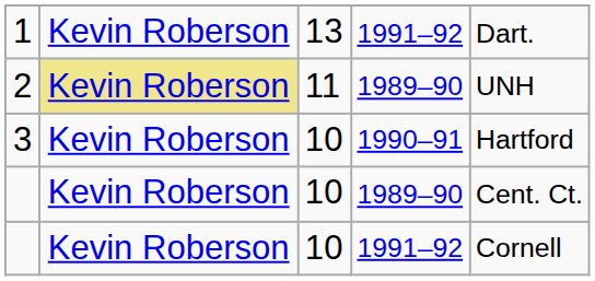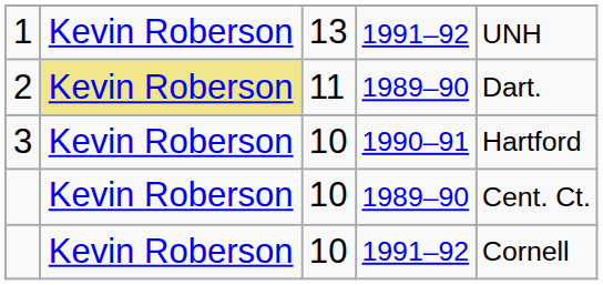 <table class="wikitable">
 <tr>
 </tr>
 <tr>
 <td>1</td>
 <td><a href='#'>Kevin Roberson</a></td>
 <td>13</td>
 <td style="font-size:80%;"><a href='#'>1991–92</a></td>
-<td style="font-size:80%;">Dart.</td>
+<td style="font-size:80%;">UNH</td>
 </tr>
 <tr>
 <td>2</td>
 <td style="background: khaki;"><a href='#'>Kevin Roberson</a></td>
 <td>11</td>
 <td style="font-size:80%;"><a href='#'>1989–90</a></td>
-<td style="font-size:80%;">UNH</td>
+<td style="font-size:80%;">Dart.</td>
 </tr>
 <tr>
 <td>3</td>
 <td><a href='#'>Kevin Roberson</a></td>
 <td>10</td>
 <td style="font-size:80%;"><a href='#'>1990–91</a></td>
 <td style="font-size:80%;">Hartford</td>
 </tr>
 <tr>
 <td></td>
 <td><a href='#'>Kevin Roberson</a></td>
 <td>10</td>
 <td style="font-size:80%;"><a href='#'>1989–90</a></td>
 <td style="font-size:80%;">Cent. Ct.</td>
 </tr>
 <tr>
 <td></td>
 <td><a href='#'>Kevin Roberson</a></td>
 <td>10</td>
 <td style="font-size:80%;"><a href='#'>1991–92</a></td>
 <td style="font-size:80%;">Cornell</td>
 </tr>
 </table>
